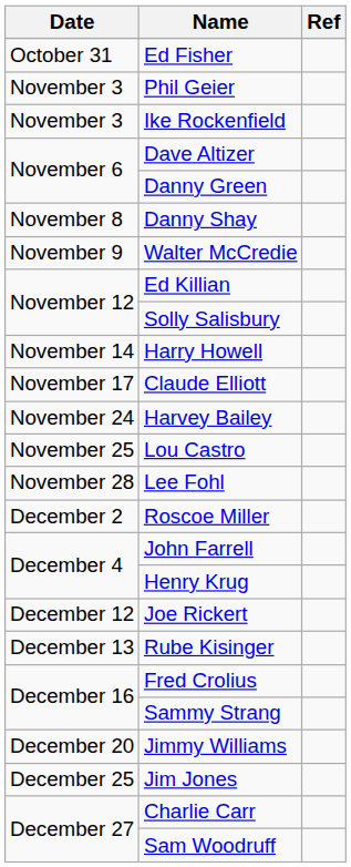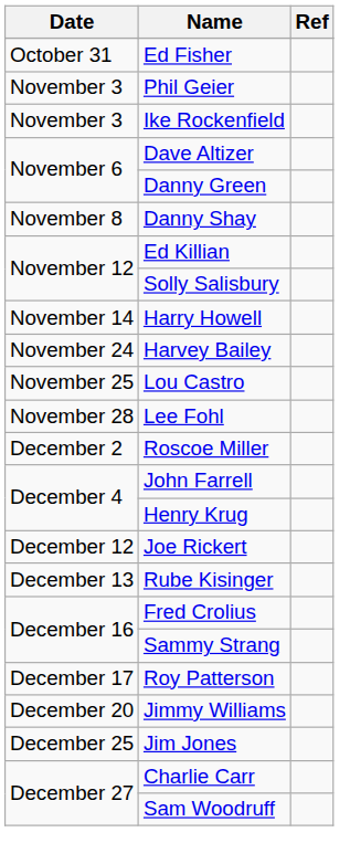 <table class="wikitable" style="float:left;">
 <tr style="white-space:nowrap;">
 <th>Date</th>
 <th>Name</th>
 <th>Ref</th>
 </tr>
 <tr>
 </tr>
 <tr>
 <td>October 31</td>
 <td><a href='#'>Ed Fisher</a></td>
 <td></td>
 </tr>
 <tr>
 <td>November 3</td>
 <td><a href='#'>Phil Geier</a></td>
 <td></td>
 </tr>
 <tr>
 <td>November 3</td>
 <td><a href='#'>Ike Rockenfield</a></td>
 <td></td>
 </tr>
 <tr>
 <td rowspan="2">November 6</td>
 <td><a href='#'>Dave Altizer</a></td>
 <td></td>
 </tr>
 <tr>
 <td><a href='#'>Danny Green</a></td>
 <td></td>
 </tr>
 <tr>
 <td>November 8</td>
 <td><a href='#'>Danny Shay</a></td>
 <td></td>
 </tr>
 <tr>
-<td>November 9</td>
-<td><a href='#'>Walter McCredie</a></td>
-<td></td>
-</tr>
-<tr>
 <td rowspan="2">November 12</td>
 <td><a href='#'>Ed Killian</a></td>
 <td></td>
 </tr>
 <tr>
 <td><a href='#'>Solly Salisbury</a></td>
 <td></td>
 </tr>
 <tr>
 <td>November 14</td>
 <td><a href='#'>Harry Howell</a></td>
-<td></td>
-</tr>
-<tr>
-<td>November 17</td>
-<td><a href='#'>Claude Elliott</a></td>
 <td></td>
 </tr>
 <tr>
 <td>November 24</td>
 <td><a href='#'>Harvey Bailey</a></td>
 <td></td>
 </tr>
 <tr>
 <td>November 25</td>
 <td><a href='#'>Lou Castro</a></td>
 <td></td>
 </tr>
 <tr>
 <td>November 28</td>
 <td><a href='#'>Lee Fohl</a></td>
 <td></td>
 </tr>
 <tr>
 <td>December 2</td>
 <td><a href='#'>Roscoe Miller</a></td>
 <td></td>
 </tr>
 <tr>
 <td rowspan="2">December 4</td>
 <td><a href='#'>John Farrell</a></td>
 <td></td>
 </tr>
 <tr>
 <td><a href='#'>Henry Krug</a></td>
 <td></td>
 </tr>
 <tr>
 <td>December 12</td>
 <td><a href='#'>Joe Rickert</a></td>
 <td></td>
 </tr>
 <tr>
 <td>December 13</td>
 <td><a href='#'>Rube Kisinger</a></td>
 <td></td>
 </tr>
 <tr>
 <td rowspan="2">December 16</td>
 <td><a href='#'>Fred Crolius</a></td>
 <td></td>
 </tr>
 <tr>
 <td><a href='#'>Sammy Strang</a></td>
 <td></td>
 </tr>
 <tr>
+<td>December 17</td>
+<td><a href='#'>Roy Patterson</a></td>
+<td></td>
+</tr>
+<tr>
 <td>December 20</td>
 <td><a href='#'>Jimmy Williams</a></td>
 <td></td>
 </tr>
 <tr>
 <td>December 25</td>
 <td><a href='#'>Jim Jones</a></td>
 <td></td>
 </tr>
 <tr>
 <td rowspan="2">December 27</td>
 <td><a href='#'>Charlie Carr</a></td>
 <td></td>
 </tr>
 <tr>
 <td><a href='#'>Sam Woodruff</a></td>
 <td></td>
 </tr>
 </table>
